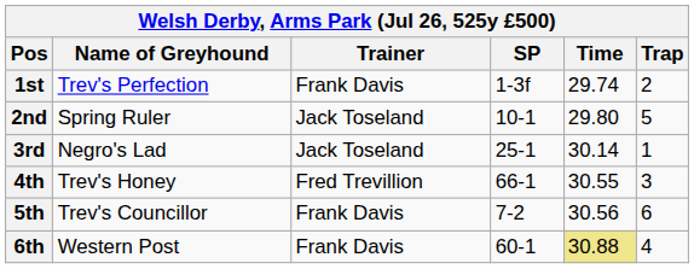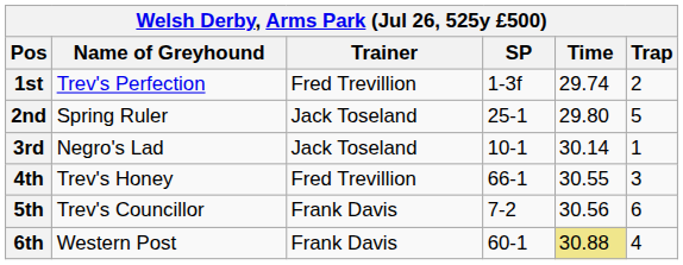 <table class="wikitable">
 <tr>
 <th colspan="6"><a href='#'>Welsh Derby</a>, <a href='#'>Arms Park</a> (Jul 26, 525y £500)</th>
 </tr>
 <tr>
 <th width=30>Pos</th>
 <th width=180>Name of Greyhound</th>
 <th width=150>Trainer</th>
 <th width=50>SP</th>
 <th width=50>Time</th>
 <th width=30>Trap</th>
 </tr>
 <tr>
 <th>1st</th>
 <td><a href='#'>Trev's Perfection</a></td>
-<td>Frank Davis</td>
+<td>Fred Trevillion</td>
 <td>1-3f</td>
 <td>29.74</td>
 <td>2</td>
 </tr>
 <tr>
 <th>2nd</th>
 <td>Spring Ruler</td>
 <td>Jack Toseland</td>
-<td>10-1</td>
+<td>25-1</td>
 <td>29.80</td>
 <td>5</td>
 </tr>
 <tr>
 <th>3rd</th>
 <td>Negro's Lad</td>
 <td>Jack Toseland</td>
-<td>25-1</td>
+<td>10-1</td>
 <td>30.14</td>
 <td>1</td>
 </tr>
 <tr>
 <th>4th</th>
 <td>Trev's Honey</td>
 <td>Fred Trevillion</td>
 <td>66-1</td>
 <td>30.55</td>
 <td>3</td>
 </tr>
 <tr>
 <th>5th</th>
 <td>Trev's Councillor</td>
 <td>Frank Davis</td>
 <td>7-2</td>
 <td>30.56</td>
 <td>6</td>
 </tr>
 <tr>
 <th>6th</th>
 <td>Western Post</td>
 <td>Frank Davis</td>
 <td>60-1</td>
 <td style="background: khaki;">30.88</td>
 <td>4</td>
 </tr>
 </table>
